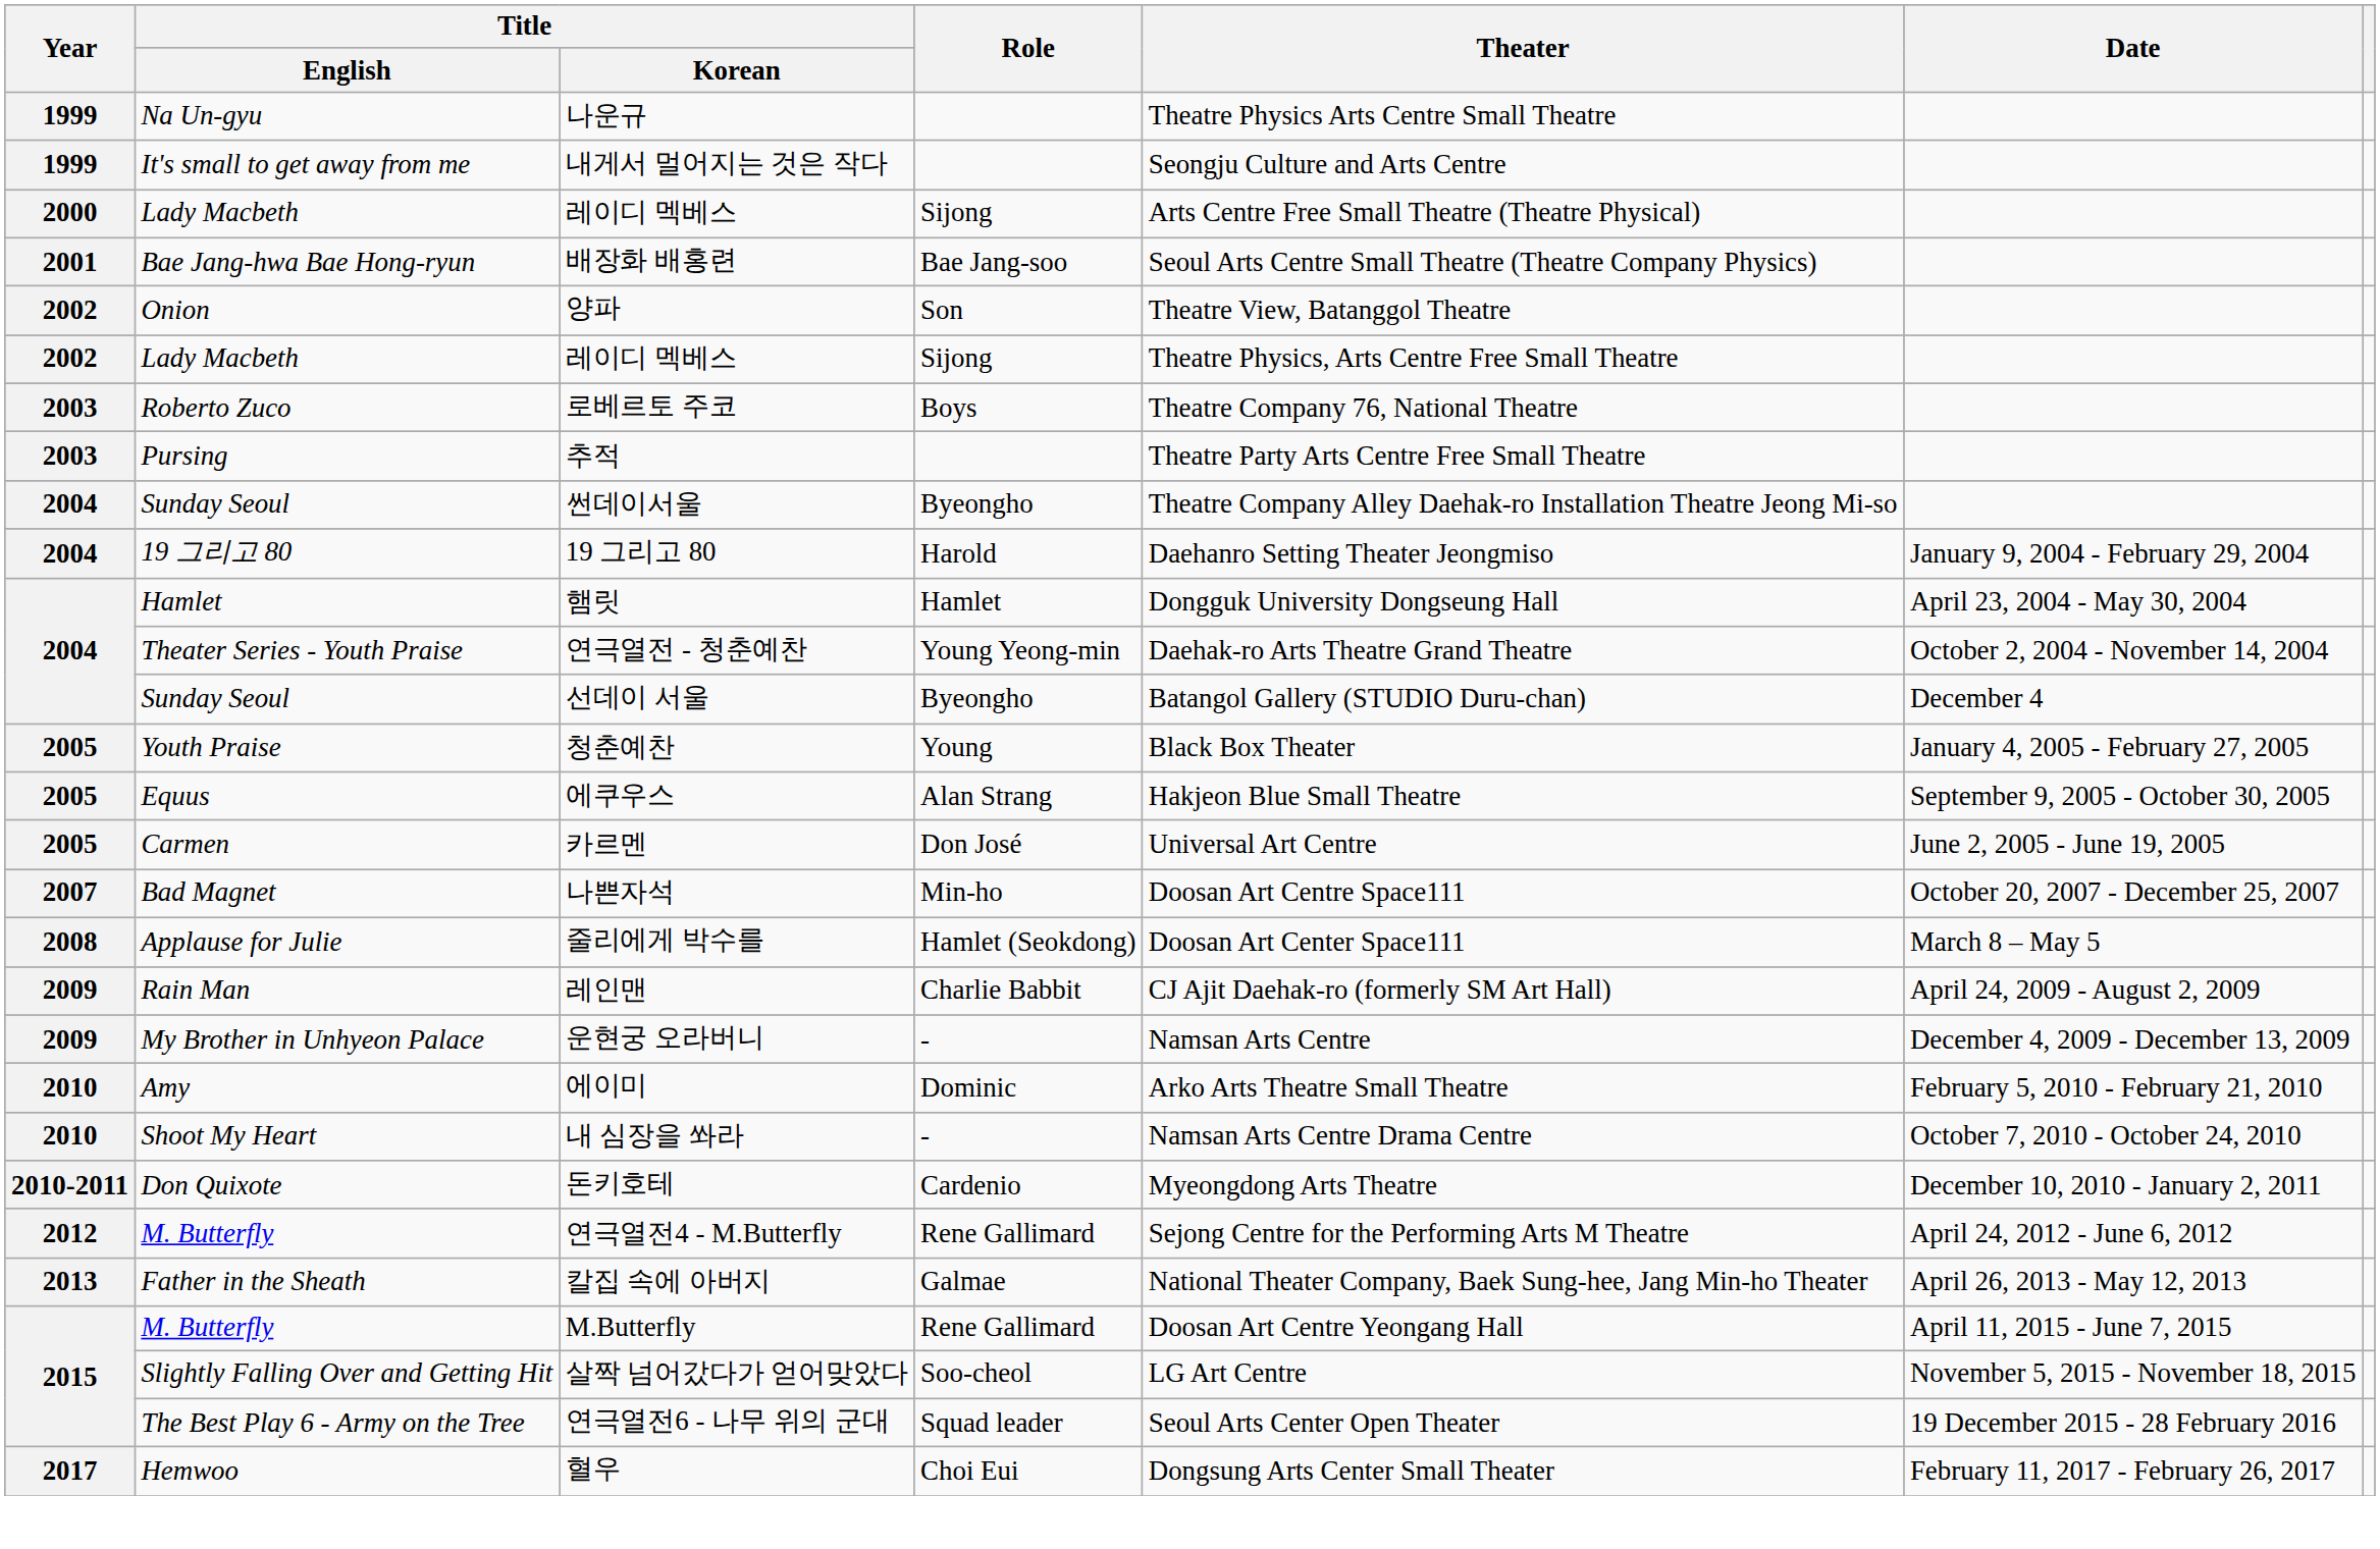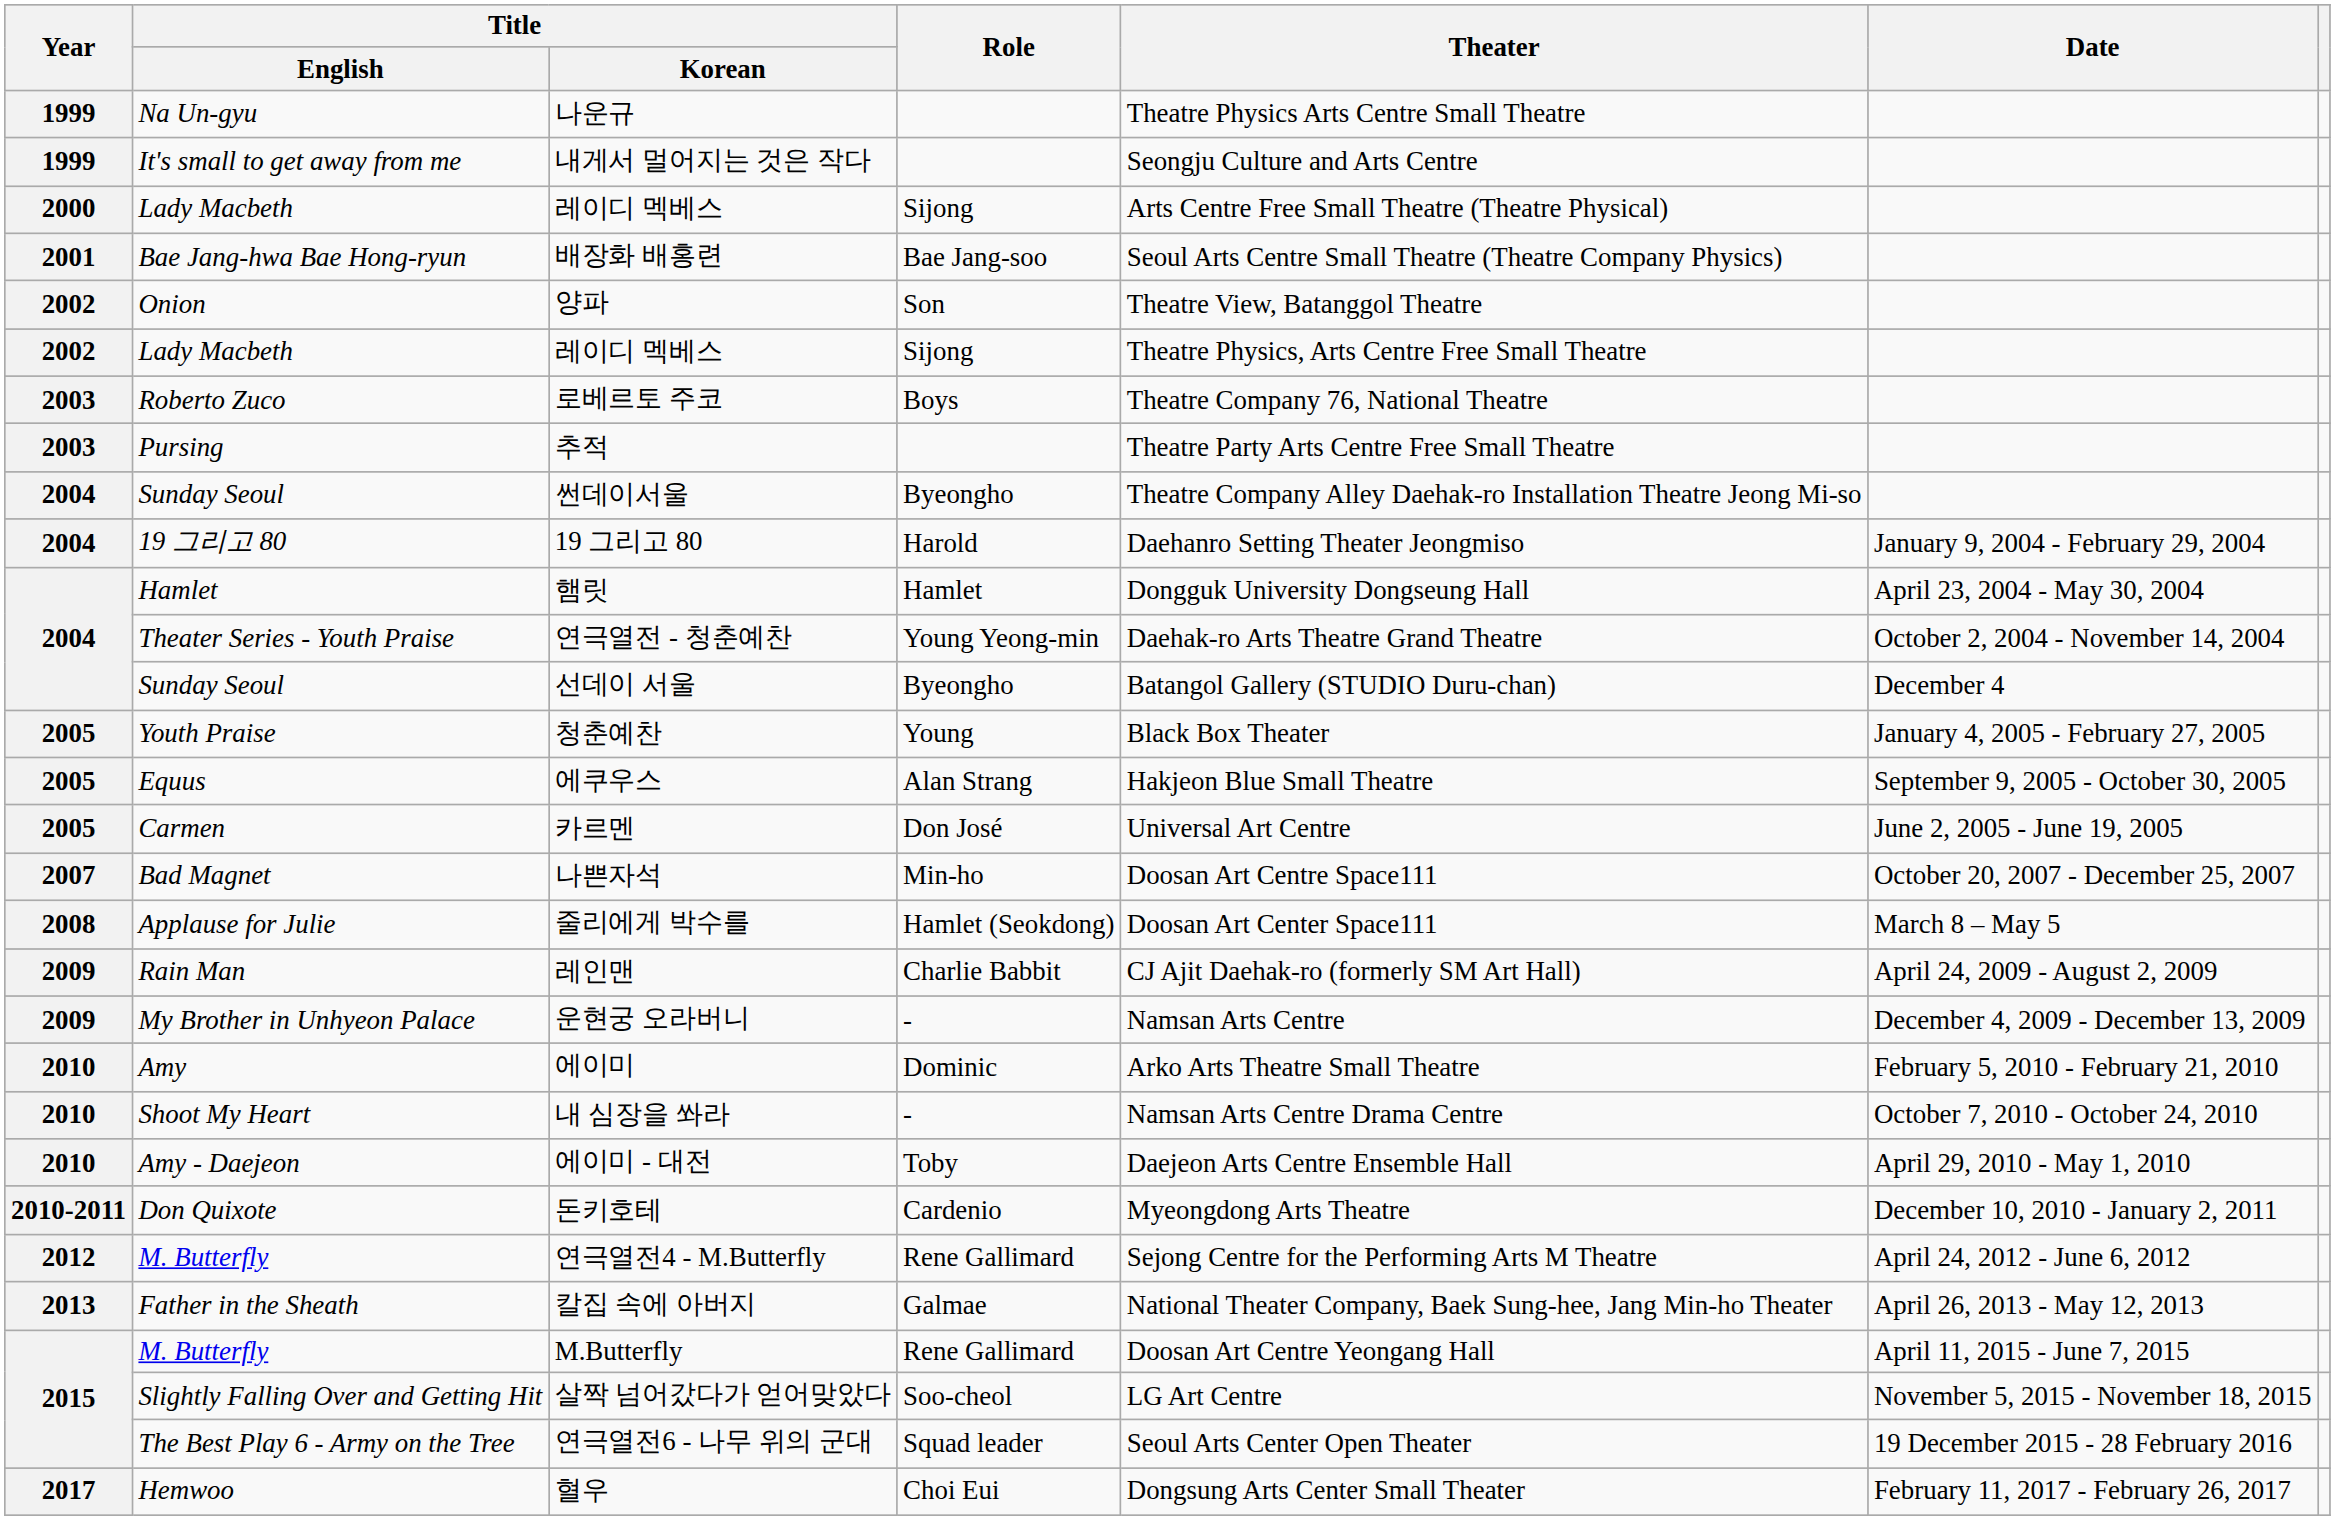 <table class="wikitable sortable plainrowheaders">
 <tr>
 <th rowspan="2" scope="col">Year</th>
 <th colspan="2" scope="col">Title</th>
 <th rowspan="2" scope="col">Role</th>
 <th rowspan="2" scope="col">Theater</th>
 <th rowspan="2" scope="col" class="sortable">Date</th>
 <th rowspan="2" scope="col" class="unsortable"></th>
 </tr>
 <tr>
 <th>English</th>
 <th>Korean</th>
 </tr>
 <tr>
 <th scope="row">1999</th>
 <td><em>Na Un-gyu</em></td>
 <td>나운규</td>
 <td></td>
 <td>Theatre Physics Arts Centre Small Theatre</td>
 <td></td>
 <td></td>
 </tr>
 <tr>
 <th scope="row">1999</th>
 <td><em>It's small to get away from me</em></td>
 <td>내게서 멀어지는 것은 작다</td>
 <td></td>
 <td>Seongju Culture and Arts Centre</td>
 <td></td>
 <td></td>
 </tr>
 <tr>
 <th scope="row">2000</th>
 <td><em>Lady Macbeth</em></td>
 <td>레이디 멕베스</td>
 <td>Sijong</td>
 <td>Arts Centre Free Small Theatre (Theatre Physical)</td>
 <td></td>
 <td></td>
 </tr>
 <tr>
 <th scope="row">2001</th>
 <td><em>Bae Jang-hwa Bae Hong-ryun</em></td>
 <td>배장화 배홍련</td>
 <td>Bae Jang-soo</td>
 <td>Seoul Arts Centre Small Theatre (Theatre Company Physics)</td>
 <td></td>
 <td></td>
 </tr>
 <tr>
 <th scope="row">2002</th>
 <td><em>Onion</em></td>
 <td>양파</td>
 <td>Son</td>
 <td>Theatre View, Batanggol Theatre</td>
 <td></td>
 <td></td>
 </tr>
 <tr>
 <th scope="row">2002</th>
 <td><em>Lady Macbeth</em></td>
 <td>레이디 멕베스</td>
 <td>Sijong</td>
 <td>Theatre Physics, Arts Centre Free Small Theatre</td>
 <td></td>
 <td></td>
 </tr>
 <tr>
 <th scope="row">2003</th>
 <td><em>Roberto Zuco</em></td>
 <td>로베르토 주코</td>
 <td>Boys</td>
 <td>Theatre Company 76, National Theatre</td>
 <td></td>
 <td></td>
 </tr>
 <tr>
 <th scope="row">2003</th>
 <td><em>Pursing</em></td>
 <td>추적</td>
 <td></td>
 <td>Theatre Party Arts Centre Free Small Theatre</td>
 <td></td>
 <td></td>
 </tr>
 <tr>
 <th scope="row">2004</th>
 <td><em>Sunday Seoul</em></td>
 <td>썬데이서울</td>
 <td>Byeongho</td>
 <td>Theatre Company Alley Daehak-ro Installation Theatre Jeong Mi-so</td>
 <td></td>
 <td></td>
 </tr>
 <tr>
 <th scope="row">2004</th>
 <td><em>19 그리고 80</em></td>
 <td>19 그리고 80</td>
 <td>Harold</td>
 <td>Daehanro Setting Theater Jeongmiso</td>
 <td>January 9, 2004 - February 29, 2004</td>
 <td></td>
 </tr>
 <tr>
 <th rowspan="3" scope="row">2004</th>
 <td><em>Hamlet</em></td>
 <td>햄릿</td>
 <td>Hamlet</td>
 <td>Dongguk University Dongseung Hall</td>
 <td>April 23, 2004 - May 30, 2004</td>
 <td></td>
 </tr>
 <tr>
 <td><em>Theater Series - Youth Praise</em></td>
 <td>연극열전 - 청춘예찬</td>
 <td>Young Yeong-min</td>
 <td>Daehak-ro Arts Theatre Grand Theatre</td>
 <td>October 2, 2004 - November 14, 2004</td>
 <td></td>
 </tr>
 <tr>
 <td><em>Sunday Seoul</em></td>
 <td>선데이 서울</td>
 <td>Byeongho</td>
 <td>Batangol Gallery (STUDIO Duru-chan)</td>
 <td>December 4</td>
 <td></td>
 </tr>
 <tr>
 <th scope="row">2005</th>
 <td><em>Youth Praise</em></td>
 <td>청춘예찬</td>
 <td>Young</td>
 <td>Black Box Theater</td>
 <td>January 4, 2005 - February 27, 2005</td>
 <td></td>
 </tr>
 <tr>
 <th scope="row">2005</th>
 <td><em>Equus</em></td>
 <td>에쿠우스</td>
 <td>Alan Strang</td>
 <td>Hakjeon Blue Small Theatre</td>
 <td>September 9, 2005 - October 30, 2005</td>
 <td></td>
 </tr>
 <tr>
 <th scope="row">2005</th>
 <td><em>Carmen</em></td>
 <td>카르멘</td>
 <td>Don José</td>
 <td>Universal Art Centre</td>
 <td>June 2, 2005 - June 19, 2005</td>
 <td></td>
 </tr>
 <tr>
 <th scope="row">2007</th>
 <td><em>Bad Magnet</em></td>
 <td>나쁜자석</td>
 <td>Min-ho</td>
 <td>Doosan Art Centre Space111</td>
 <td>October 20, 2007 - December 25, 2007</td>
 <td></td>
 </tr>
 <tr>
 <th scope="row">2008</th>
 <td><em>Applause for Julie</em></td>
 <td>줄리에게 박수를</td>
 <td>Hamlet (Seokdong)</td>
 <td>Doosan Art Center Space111</td>
 <td>March 8 – May 5</td>
 <td style="text-align:center"></td>
 </tr>
 <tr>
 <th scope="row">2009</th>
 <td><em>Rain Man</em></td>
 <td>레인맨</td>
 <td>Charlie Babbit</td>
 <td>CJ Ajit Daehak-ro (formerly SM Art Hall)</td>
 <td>April 24, 2009 - August 2, 2009</td>
 <td></td>
 </tr>
 <tr>
 <th scope="row">2009</th>
 <td><em>My Brother in Unhyeon Palace</em></td>
 <td>운현궁 오라버니</td>
 <td>-</td>
 <td>Namsan Arts Centre</td>
 <td>December 4, 2009 - December 13, 2009</td>
 <td></td>
 </tr>
 <tr>
 <th scope="row">2010</th>
 <td><em>Amy</em></td>
 <td>에이미</td>
 <td>Dominic</td>
 <td>Arko Arts Theatre Small Theatre</td>
 <td>February 5, 2010 - February 21, 2010</td>
 <td></td>
 </tr>
 <tr>
 <th scope="row">2010</th>
 <td><em>Shoot My Heart</em></td>
 <td>내 심장을 쏴라</td>
 <td>-</td>
 <td>Namsan Arts Centre Drama Centre</td>
 <td>October 7, 2010 - October 24, 2010</td>
 <td></td>
 </tr>
 <tr>
+<th scope="row">2010</th>
+<td><em>Amy - Daejeon</em></td>
+<td>에이미 - 대전</td>
+<td>Toby</td>
+<td>Daejeon Arts Centre Ensemble Hall</td>
+<td>April 29, 2010 - May 1, 2010</td>
+<td></td>
+</tr>
+<tr>
 <th scope="row">2010-2011</th>
 <td><em>Don Quixote</em></td>
 <td>돈키호테</td>
 <td>Cardenio</td>
 <td>Myeongdong Arts Theatre</td>
 <td>December 10, 2010 - January 2, 2011</td>
 <td></td>
 </tr>
 <tr>
 <th scope="row">2012</th>
 <td><em><a href='#'>M. Butterfly</a></em></td>
 <td>연극열전4 - M.Butterfly</td>
 <td>Rene Gallimard</td>
 <td>Sejong Centre for the Performing Arts M Theatre</td>
 <td>April 24, 2012 - June 6, 2012</td>
 <td style="text-align:center"></td>
 </tr>
 <tr>
 <th scope="row">2013</th>
 <td><em>Father in the Sheath</em></td>
 <td>칼집 속에 아버지</td>
 <td>Galmae</td>
 <td>National Theater Company, Baek Sung-hee, Jang Min-ho Theater</td>
 <td>April 26, 2013 - May 12, 2013</td>
 <td></td>
 </tr>
 <tr>
 <th scope="row" rowspan="3">2015</th>
 <td><em><a href='#'>M. Butterfly</a></em></td>
 <td>M.Butterfly</td>
 <td>Rene Gallimard</td>
 <td>Doosan Art Centre Yeongang Hall</td>
 <td>April 11, 2015 - June 7, 2015</td>
 <td style="text-align:center"></td>
 </tr>
 <tr>
 <td><em>Slightly Falling Over and Getting Hit</em></td>
 <td>살짝 넘어갔다가 얻어맞았다</td>
 <td>Soo-cheol</td>
 <td>LG Art Centre</td>
 <td>November 5, 2015 - November 18, 2015</td>
 <td></td>
 </tr>
 <tr>
 <td><em>The Best Play 6 - Army on the Tree</em></td>
 <td>연극열전6 - 나무 위의 군대</td>
 <td>Squad leader</td>
 <td>Seoul Arts Center Open Theater</td>
 <td>19 December 2015 - 28 February 2016</td>
 <td></td>
 </tr>
 <tr>
 <th scope="row">2017</th>
 <td><em>Hemwoo</em></td>
 <td>혈우</td>
 <td>Choi Eui</td>
 <td>Dongsung Arts Center Small Theater</td>
 <td>February 11, 2017 - February 26, 2017</td>
 <td style="text-align:center"></td>
 </tr>
 </table>
